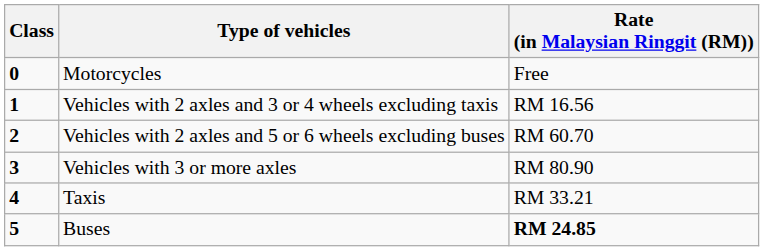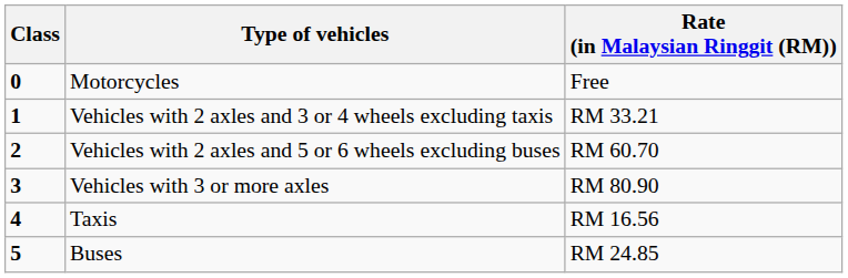 <table class="wikitable">
 <tr>
 <th>Class</th>
 <th>Type of vehicles</th>
 <th>Rate<br>(in <a href='#'>Malaysian Ringgit</a> (RM))</th>
 </tr>
 <tr>
 <td><strong>0</strong></td>
 <td>Motorcycles</td>
 <td>Free</td>
 </tr>
 <tr>
 <td><strong>1</strong></td>
 <td>Vehicles with 2 axles and 3 or 4 wheels excluding taxis</td>
-<td>RM 16.56</td>
+<td>RM 33.21</td>
 </tr>
 <tr>
 <td><strong>2</strong></td>
 <td>Vehicles with 2 axles and 5 or 6 wheels excluding buses</td>
 <td>RM 60.70</td>
 </tr>
 <tr>
 <td><strong>3</strong></td>
 <td>Vehicles with 3 or more axles</td>
 <td>RM 80.90</td>
 </tr>
 <tr>
 <td><strong>4</strong></td>
 <td>Taxis</td>
-<td>RM 33.21</td>
+<td>RM 16.56</td>
 </tr>
 <tr>
 <td><strong>5</strong></td>
 <td>Buses</td>
-<td><strong>RM 24.85</strong></td>
+<td>RM 24.85</td>
 </tr>
 </table>
